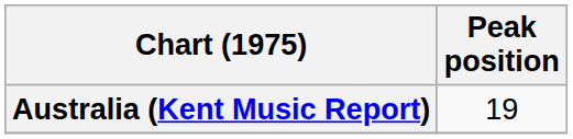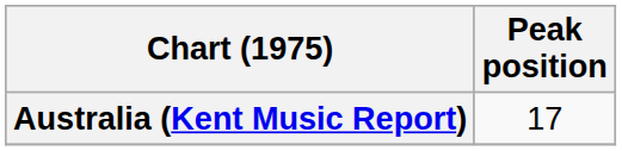 <table class="wikitable plainrowheaders">
 <tr>
 <th>Chart (1975)</th>
 <th>Peak<br>position</th>
 </tr>
 <tr>
 <th scope="row">Australia (<a href='#'>Kent Music Report</a>)</th>
-<td style="text-align:center;">19</td>
+<td style="text-align:center;">17</td>
 </tr>
 <tr>
 </tr>
 </table>
